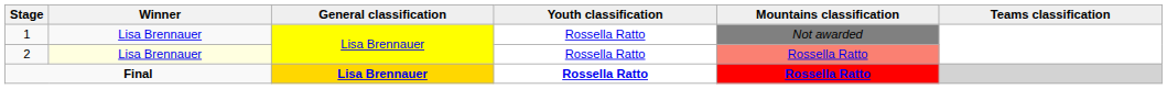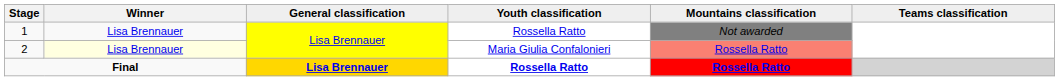 <table class="wikitable" style="text-align: center; font-size:smaller;">
 <tr>
 <th width="1%">Stage</th>
 <th width="14%">Winner</th>
 <th style="background:#EFEFEF;" width="14%">General classification<br></th>
 <th style="background:#EFEFEF;" width="14%">Youth classification<br></th>
 <th style="background:#EFEFEF;" width="14%">Mountains classification<br></th>
 <th style="background:#EFEFEF;" width="14%">Teams classification</th>
 </tr>
 <tr>
 <td>1</td>
 <td><a href='#'>Lisa Brennauer</a></td>
 <td style="background-color:yellow" rowspan=2><a href='#'>Lisa Brennauer</a></td>
 <td style="background:white"><a href='#'>Rossella Ratto</a></td>
 <td style="background:grey"><em>Not awarded</em></td>
 <td style="background:white" rowspan=2></td>
 </tr>
 <tr>
 <td>2</td>
 <td style="background: lightyellow;"><a href='#'>Lisa Brennauer</a></td>
-<td style="background:white"><a href='#'>Rossella Ratto</a></td>
+<td style="background:white"><a href='#'>Maria Giulia Confalonieri</a></td>
 <td style="background:salmon"><a href='#'>Rossella Ratto</a></td>
 </tr>
 <tr>
 <td colspan="2"><strong>Final</strong></td>
 <th style="background:gold"><a href='#'>Lisa Brennauer</a></th>
 <th style="background:white"><a href='#'>Rossella Ratto</a></th>
 <th style="background:red"><a href='#'>Rossella Ratto</a></th>
 <th style="background:lightgrey"></th>
 </tr>
 </table>
